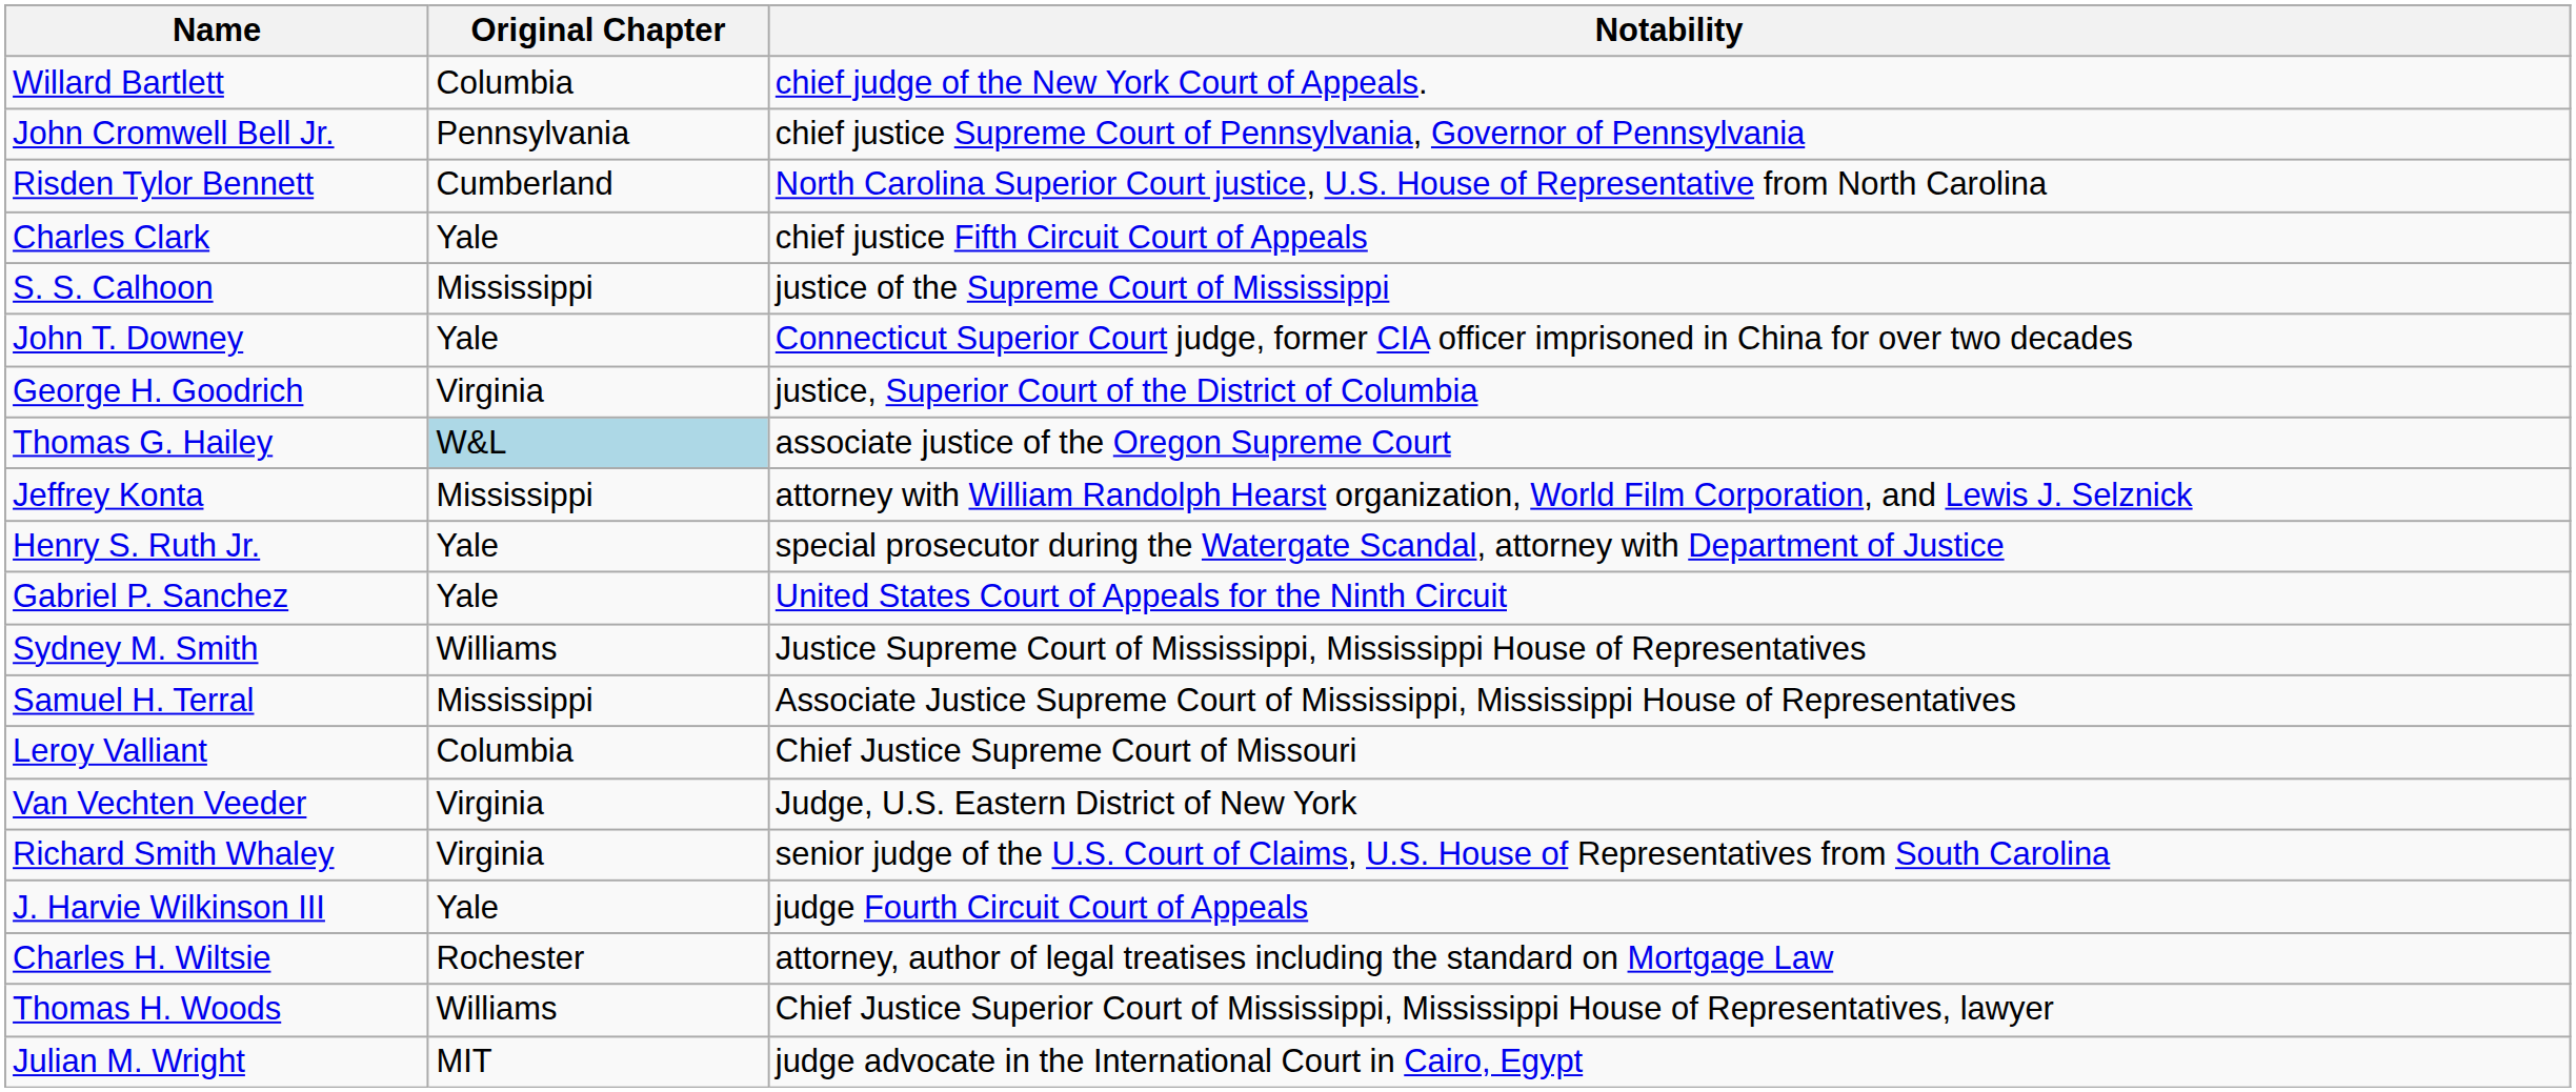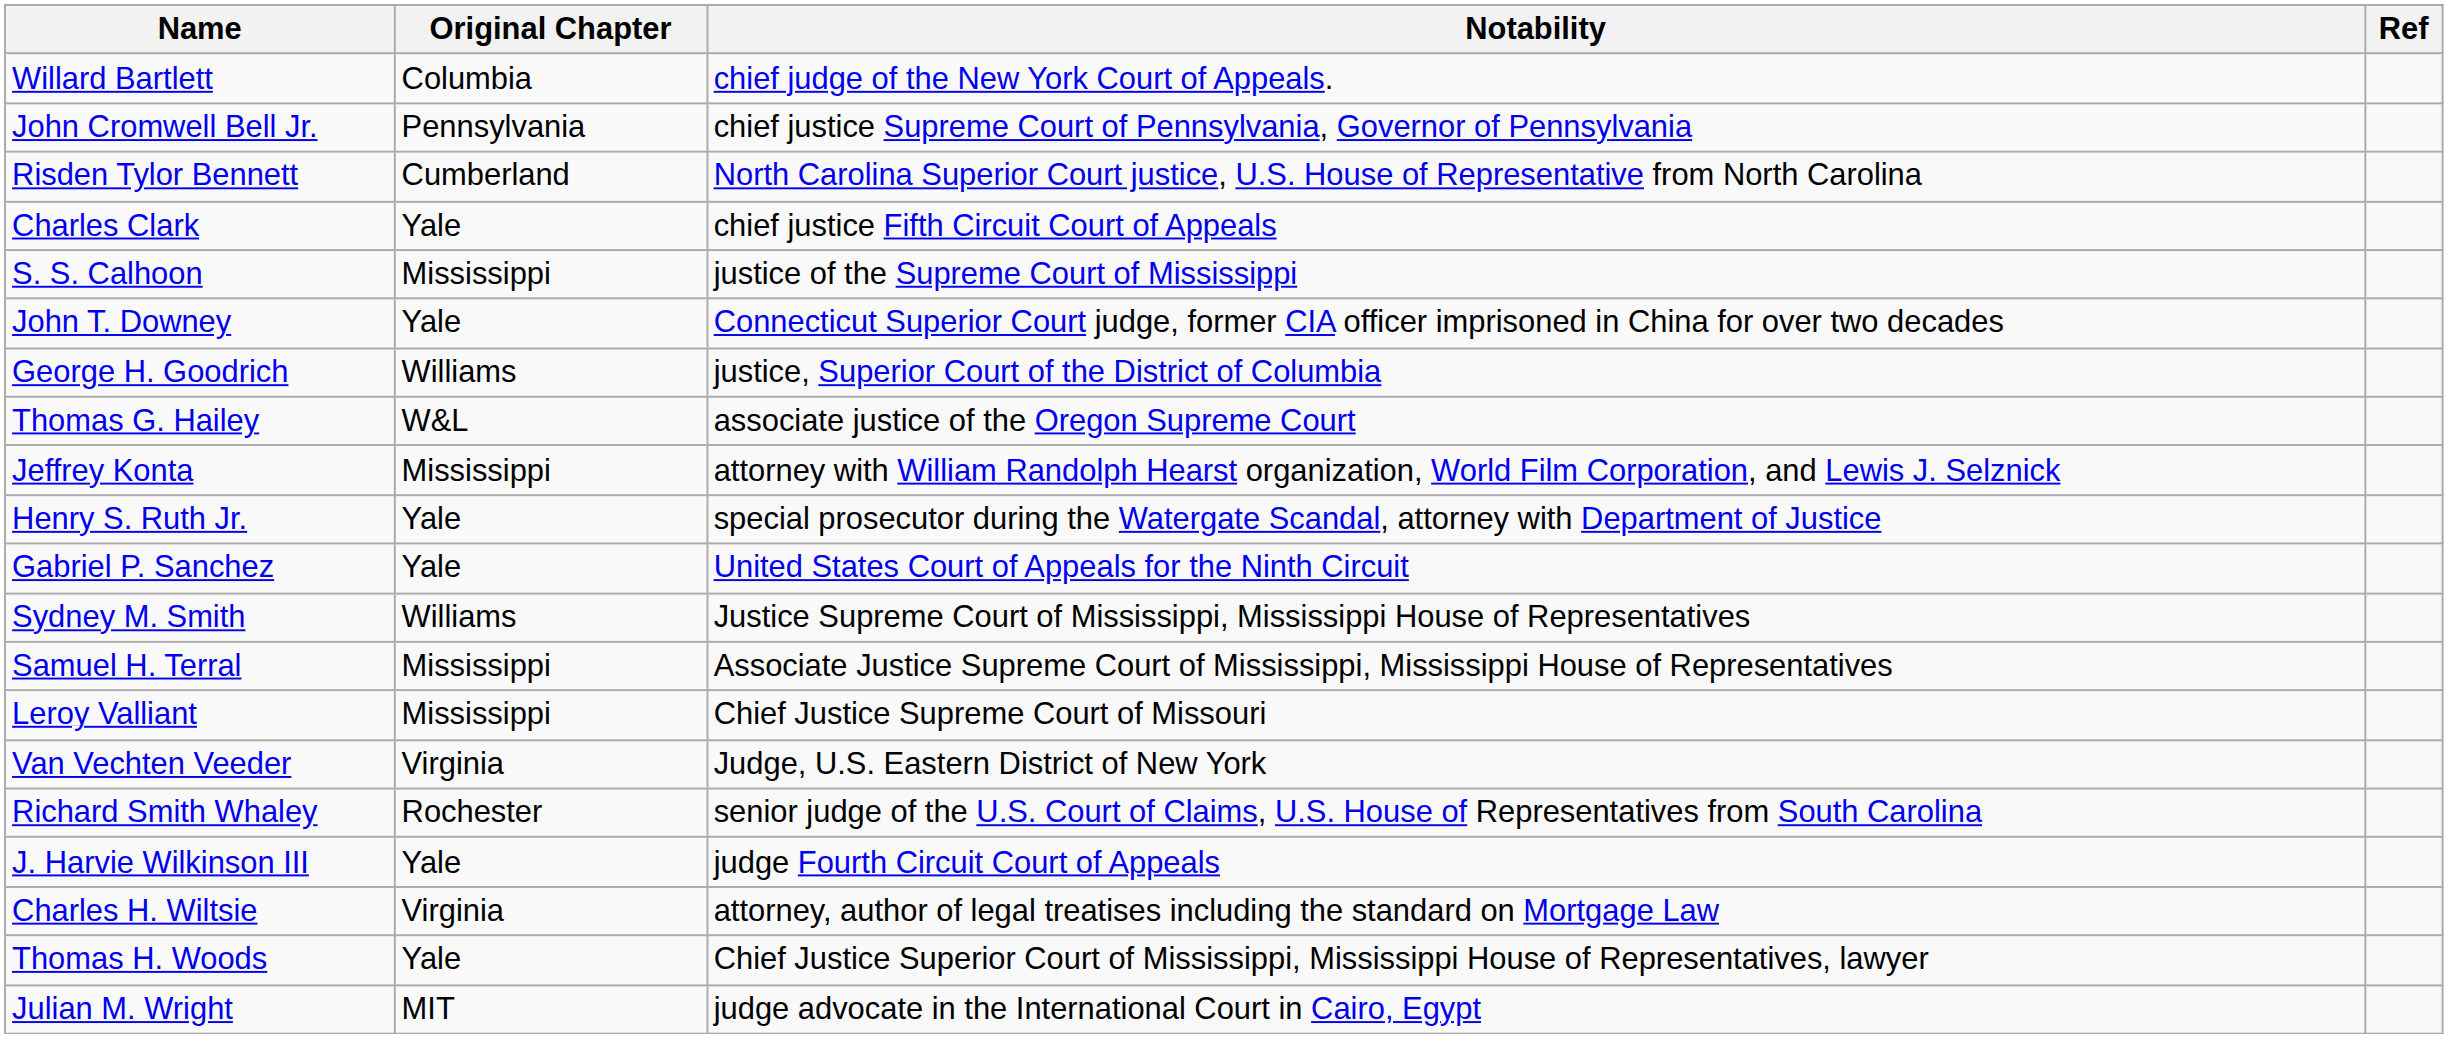 <table class="sortable wikitable" style="width:100%;">
 <tr>
 <th>Name</th>
 <th>Original Chapter</th>
 <th>Notability</th>
+<th>Ref</th>
 </tr>
 <tr>
 <td><a href='#'>Willard Bartlett</a></td>
 <td>Columbia</td>
 <td><a href='#'>chief judge of the New York Court of Appeals</a>.</td>
+<td></td>
 </tr>
 <tr>
 <td><a href='#'>John Cromwell Bell Jr.</a></td>
 <td>Pennsylvania</td>
 <td>chief justice <a href='#'>Supreme Court of Pennsylvania</a>, <a href='#'>Governor of Pennsylvania</a></td>
+<td></td>
 </tr>
 <tr>
 <td><a href='#'>Risden Tylor Bennett</a></td>
 <td>Cumberland</td>
 <td><a href='#'>North Carolina Superior Court justice</a>, <a href='#'>U.S. House of Representative</a> from North Carolina</td>
+<td></td>
 </tr>
 <tr>
 <td><a href='#'>Charles Clark</a></td>
 <td>Yale</td>
 <td>chief justice <a href='#'>Fifth Circuit Court of Appeals</a></td>
+<td></td>
 </tr>
 <tr>
 <td><a href='#'>S. S. Calhoon</a></td>
 <td>Mississippi</td>
 <td>justice of the <a href='#'>Supreme Court of Mississippi</a></td>
+<td></td>
 </tr>
 <tr>
 <td><a href='#'>John T. Downey</a></td>
 <td>Yale</td>
 <td><a href='#'>Connecticut Superior Court</a> judge, former <a href='#'>CIA</a> officer imprisoned in China for over two decades</td>
+<td></td>
 </tr>
 <tr>
 <td><a href='#'>George H. Goodrich</a></td>
-<td>Virginia</td>
+<td>Williams</td>
 <td>justice, <a href='#'>Superior Court of the District of Columbia</a></td>
+<td></td>
 </tr>
 <tr>
 <td><a href='#'>Thomas G. Hailey</a></td>
-<td style="background: lightblue;">W&L</td>
+<td>W&L</td>
 <td>associate justice of the <a href='#'>Oregon Supreme Court</a></td>
+<td></td>
 </tr>
 <tr>
 <td><a href='#'>Jeffrey Konta</a></td>
 <td>Mississippi</td>
 <td>attorney with <a href='#'>William Randolph Hearst</a> organization, <a href='#'>World Film Corporation</a>, and <a href='#'>Lewis J. Selznick</a></td>
+<td></td>
 </tr>
 <tr>
 <td><a href='#'>Henry S. Ruth Jr.</a></td>
 <td>Yale</td>
 <td>special prosecutor during the <a href='#'>Watergate Scandal</a>, attorney with <a href='#'>Department of Justice</a></td>
+<td></td>
 </tr>
 <tr>
 <td><a href='#'>Gabriel P. Sanchez</a></td>
 <td>Yale</td>
 <td><a href='#'>United States Court of Appeals for the Ninth Circuit</a></td>
+<td></td>
 </tr>
 <tr>
 <td><a href='#'>Sydney M. Smith</a></td>
 <td>Williams</td>
 <td>Justice Supreme Court of Mississippi, Mississippi House of Representatives</td>
+<td></td>
 </tr>
 <tr>
 <td><a href='#'>Samuel H. Terral</a></td>
 <td>Mississippi</td>
 <td>Associate Justice Supreme Court of Mississippi, Mississippi House of Representatives</td>
+<td></td>
 </tr>
 <tr>
 <td><a href='#'>Leroy Valliant</a></td>
-<td>Columbia</td>
+<td>Mississippi</td>
 <td>Chief Justice Supreme Court of Missouri</td>
+<td></td>
 </tr>
 <tr>
 <td><a href='#'>Van Vechten Veeder</a></td>
 <td>Virginia</td>
 <td>Judge, U.S. Eastern District of New York</td>
+<td></td>
 </tr>
 <tr>
 <td><a href='#'>Richard Smith Whaley</a></td>
-<td>Virginia</td>
+<td>Rochester</td>
 <td>senior judge of the <a href='#'>U.S. Court of Claims</a>, <a href='#'>U.S. House of</a> Representatives from <a href='#'>South Carolina</a></td>
+<td></td>
 </tr>
 <tr>
 <td><a href='#'>J. Harvie Wilkinson III</a></td>
 <td>Yale</td>
 <td>judge <a href='#'>Fourth Circuit Court of Appeals</a></td>
+<td></td>
 </tr>
 <tr>
 <td><a href='#'>Charles H. Wiltsie</a></td>
-<td>Rochester</td>
+<td>Virginia</td>
 <td>attorney, author of legal treatises including the standard on <a href='#'>Mortgage Law</a></td>
+<td></td>
 </tr>
 <tr>
 <td><a href='#'>Thomas H. Woods</a></td>
-<td>Williams</td>
+<td>Yale</td>
 <td>Chief Justice Superior Court of Mississippi, Mississippi House of Representatives, lawyer</td>
+<td></td>
 </tr>
 <tr>
 <td><a href='#'>Julian M. Wright</a></td>
 <td>MIT</td>
 <td>judge advocate in the International Court in <a href='#'>Cairo, Egypt</a></td>
+<td></td>
 </tr>
 </table>
